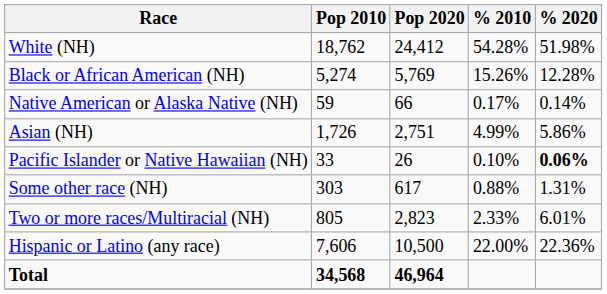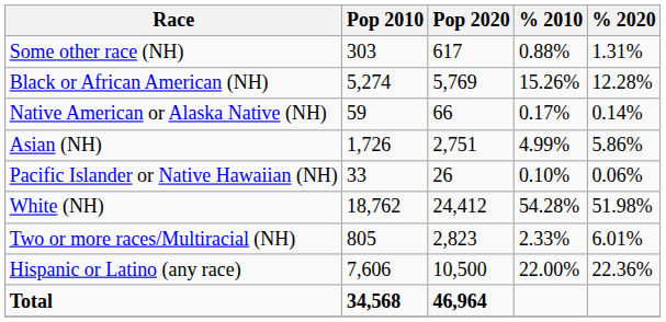 <table class="wikitable">
 <tr>
 <th>Race</th>
 <th>Pop 2010</th>
 <th>Pop 2020</th>
 <th>% 2010</th>
 <th>% 2020</th>
 </tr>
 <tr>
-<td><a href='#'>White</a> (NH)</td>
-<td>18,762</td>
-<td>24,412</td>
-<td>54.28%</td>
-<td>51.98%</td>
+<td><a href='#'>Some other race</a> (NH)</td>
+<td>303</td>
+<td>617</td>
+<td>0.88%</td>
+<td>1.31%</td>
 </tr>
 <tr>
 <td><a href='#'>Black or African American</a> (NH)</td>
 <td>5,274</td>
 <td>5,769</td>
 <td>15.26%</td>
 <td>12.28%</td>
 </tr>
 <tr>
 <td><a href='#'>Native American</a> or <a href='#'>Alaska Native</a> (NH)</td>
 <td>59</td>
 <td>66</td>
 <td>0.17%</td>
 <td>0.14%</td>
 </tr>
 <tr>
 <td><a href='#'>Asian</a> (NH)</td>
 <td>1,726</td>
 <td>2,751</td>
 <td>4.99%</td>
 <td>5.86%</td>
 </tr>
 <tr>
 <td><a href='#'>Pacific Islander</a> or <a href='#'>Native Hawaiian</a> (NH)</td>
 <td>33</td>
 <td>26</td>
 <td>0.10%</td>
-<td><strong>0.06%</strong></td>
+<td>0.06%</td>
 </tr>
 <tr>
-<td><a href='#'>Some other race</a> (NH)</td>
-<td>303</td>
-<td>617</td>
-<td>0.88%</td>
-<td>1.31%</td>
+<td><a href='#'>White</a> (NH)</td>
+<td>18,762</td>
+<td>24,412</td>
+<td>54.28%</td>
+<td>51.98%</td>
 </tr>
 <tr>
 <td><a href='#'>Two or more races/Multiracial</a> (NH)</td>
 <td>805</td>
 <td>2,823</td>
 <td>2.33%</td>
 <td>6.01%</td>
 </tr>
 <tr>
 <td><a href='#'>Hispanic or Latino</a> (any race)</td>
 <td>7,606</td>
 <td>10,500</td>
 <td>22.00%</td>
 <td>22.36%</td>
 </tr>
 <tr>
 <td><strong>Total</strong></td>
 <td><strong>34,568</strong></td>
 <td><strong>46,964</strong></td>
 <td></td>
 <td></td>
 </tr>
 <tr>
 </tr>
 </table>
